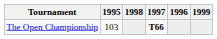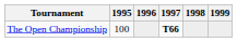 <table class="wikitable" style="font-size:95%;text-align:center;">
 <tr>
 <th>Tournament</th>
 <th>1995</th>
+<th>1996</th>
+<th>1997</th>
 <th>1998</th>
-<th>1997</th>
-<th>1996</th>
 <th>1999</th>
 </tr>
 <tr>
 <td align=left><a href='#'>The Open Championship</a></td>
-<td>103</td>
+<td>100</td>
 <td style="background:#eeeeee;"></td>
 <td><strong>T66</strong></td>
 <td style="background:#eeeeee;"></td>
 <td style="background:#eeeeee;"></td>
 </tr>
 </table>
